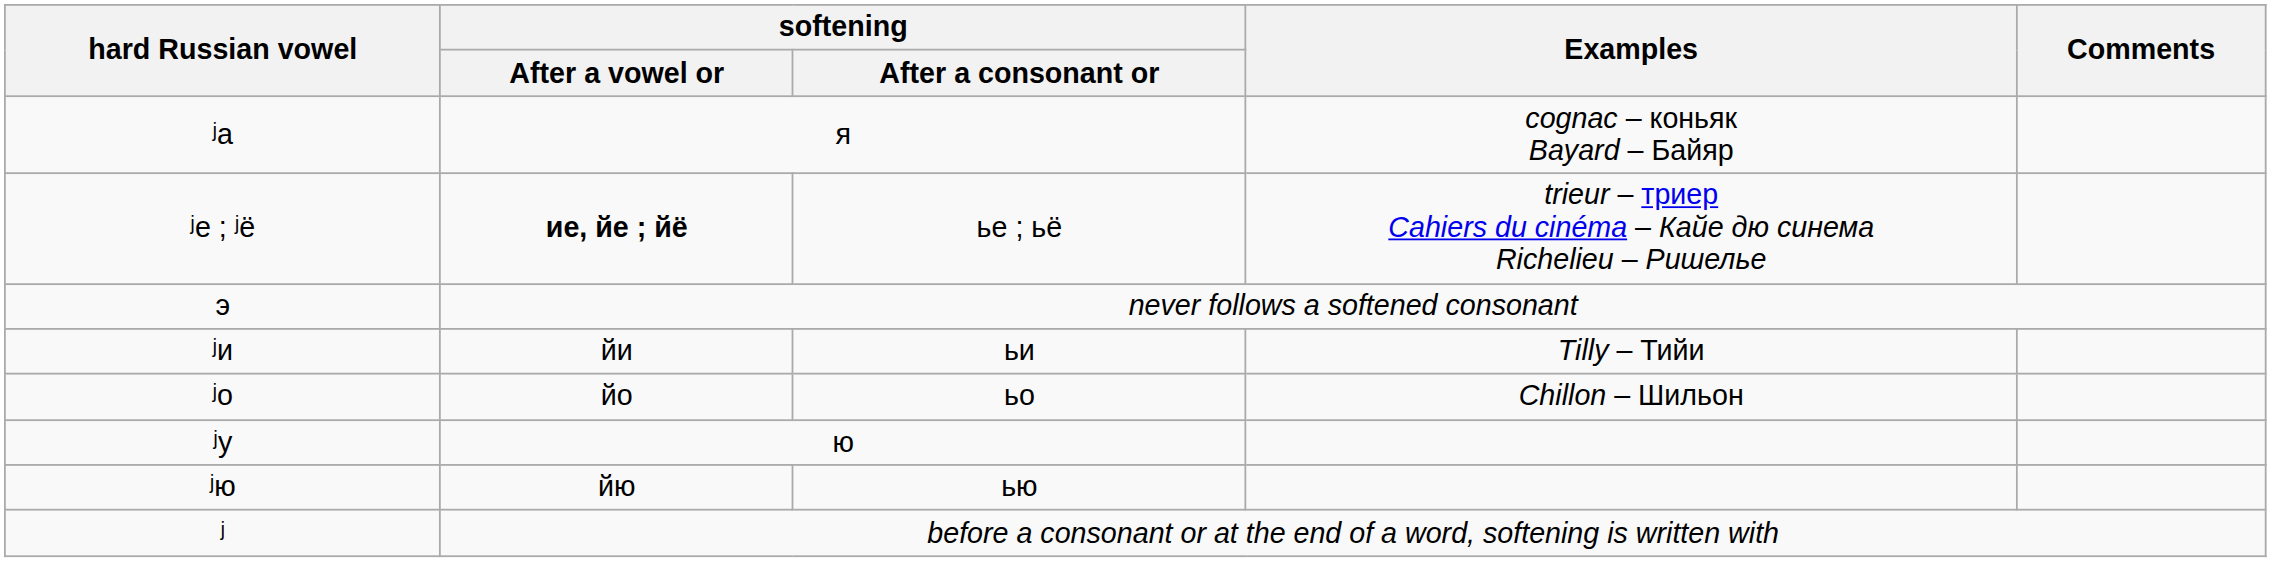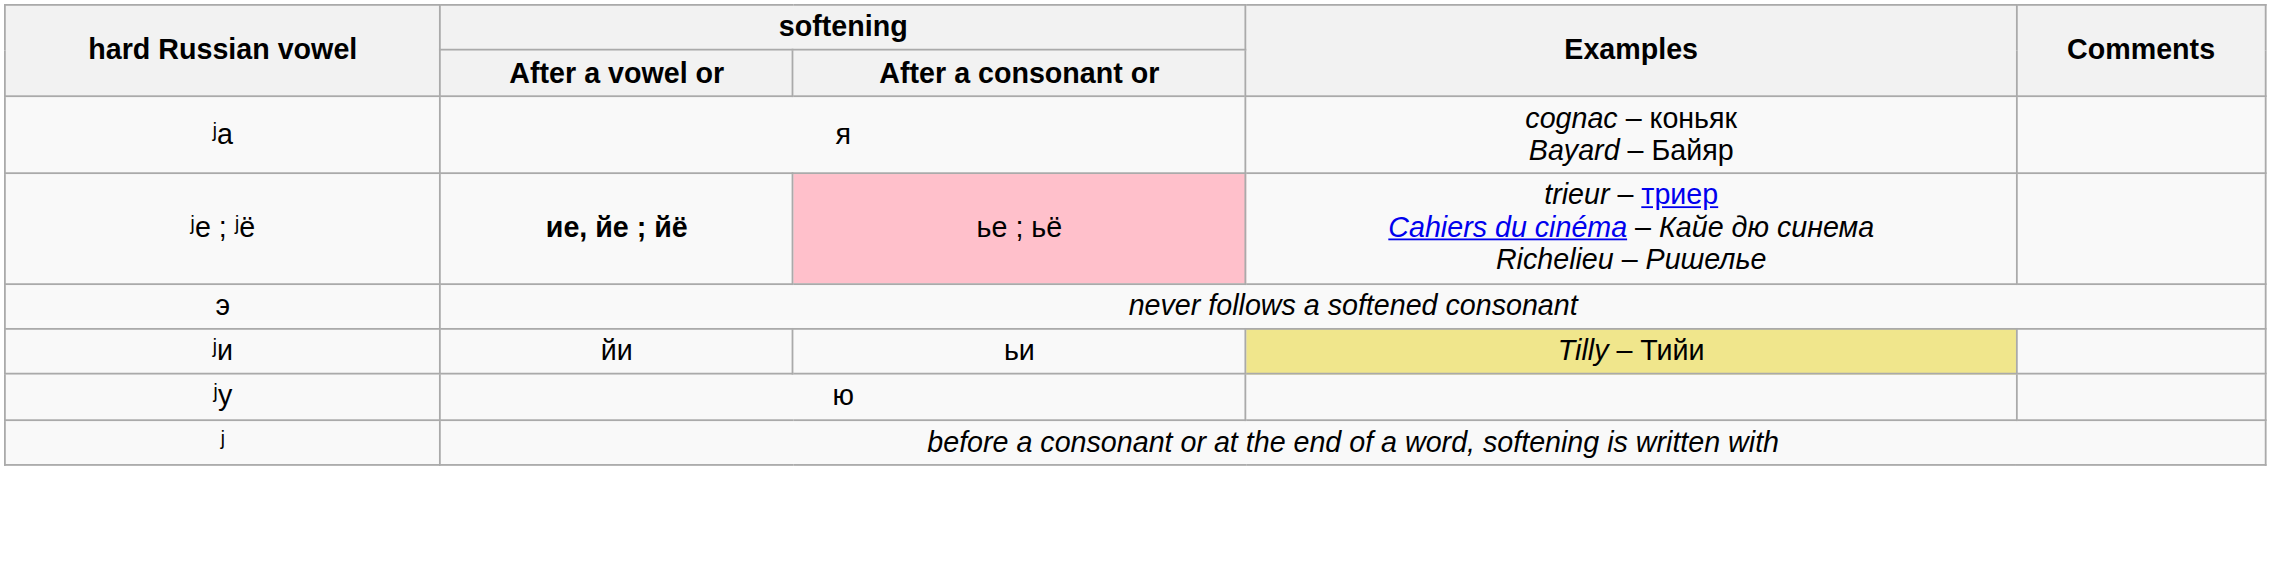 <table class="wikitable" style="text-align: center; width: 100%; margin-bottom: 10px;">
 <tr>
 <th rowspan="2" scope="col">hard Russian vowel</th>
 <th colspan="2" scope="col">softening</th>
 <th rowspan="2" scope="col">Examples</th>
 <th rowspan="2" scope="col">Comments</th>
 </tr>
 <tr>
 <th scope="col">After a vowel or </th>
 <th scope="col">After a consonant or </th>
 </tr>
 <tr>
 <td>ʲа</td>
 <td colspan="2">я</td>
 <td><em>cognac</em> – коньяк<br><em>Bayard</em> – Байяр</td>
 <td></td>
 </tr>
 <tr>
 <td>ʲе ; ʲё</td>
 <td><strong>ие, йе ; йё</strong></td>
-<td>ье ; ьё</td>
+<td style="background: pink;">ье ; ьё</td>
 <td><em>trieur</em> – <a href='#'>триер</a><br><em><a href='#'>Cahiers du cinéma</a></em> – <em>Кайе дю синема</em><br><em>Richelieu</em> – <em>Ришелье</em></td>
 <td></td>
 </tr>
 <tr>
 <td>э</td>
 <td colspan="4"><em> never follows a softened consonant</em></td>
 </tr>
 <tr>
 <td>ʲи</td>
 <td>йи</td>
 <td>ьи</td>
-<td><em>Tilly</em> – Тийи</td>
-<td></td>
-</tr>
-<tr>
-<td>ʲо</td>
-<td>йо</td>
-<td>ьо</td>
-<td><em>Chillon</em> – Шильон</td>
+<td style="background: khaki;"><em>Tilly</em> – Тийи</td>
 <td></td>
 </tr>
 <tr>
 <td>ʲу</td>
 <td colspan="2">ю</td>
 <td></td>
 <td></td>
 </tr>
 <tr>
-<td>ʲю</td>
-<td>йю</td>
-<td>ью</td>
-<td></td>
-<td></td>
-</tr>
-<tr>
 <td>ʲ</td>
 <td colspan="4"><em>before a consonant or at the end of a word, softening is written with </em></td>
 </tr>
 </table>
